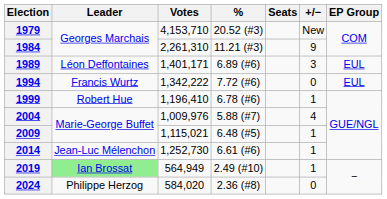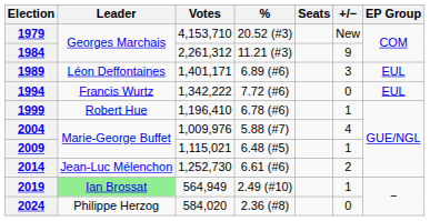 <table class="wikitable"style="text-align:center">
 <tr>
 <th>Election</th>
 <th>Leader</th>
 <th>Votes</th>
 <th>%</th>
 <th>Seats</th>
 <th>+/−</th>
 <th>EP Group</th>
 </tr>
 <tr>
 <th><a href='#'>1979</a></th>
 <td rowspan="2"><a href='#'>Georges Marchais</a></td>
 <td>4,153,710</td>
 <td>20.52 (#3)</td>
 <td></td>
 <td>New</td>
 <td rowspan="2"><a href='#'>COM</a></td>
 </tr>
 <tr>
 <th><a href='#'>1984</a></th>
-<td>2,261,310</td>
+<td>2,261,312</td>
 <td>11.21 (#3)</td>
 <td></td>
 <td> 9</td>
 </tr>
 <tr>
 <th><a href='#'>1989</a></th>
 <td><a href='#'>Léon Deffontaines</a></td>
 <td>1,401,171</td>
 <td>6.89 (#6)</td>
 <td></td>
 <td> 3</td>
 <td><a href='#'>EUL</a></td>
 </tr>
 <tr>
 <th><a href='#'>1994</a></th>
 <td><a href='#'>Francis Wurtz</a></td>
 <td>1,342,222</td>
 <td>7.72 (#6)</td>
 <td></td>
 <td> 0</td>
 <td><a href='#'>EUL</a></td>
 </tr>
 <tr>
 <th><a href='#'>1999</a></th>
 <td><a href='#'>Robert Hue</a></td>
 <td>1,196,410</td>
 <td>6.78 (#6)</td>
 <td></td>
 <td> 1</td>
 <td rowspan="4"><a href='#'>GUE/NGL</a></td>
 </tr>
 <tr>
 <th><a href='#'>2004</a></th>
 <td rowspan="2"><a href='#'>Marie-George Buffet</a></td>
 <td>1,009,976</td>
 <td>5.88 (#7)</td>
 <td></td>
 <td> 4</td>
 </tr>
 <tr>
 <th><a href='#'>2009</a></th>
 <td>1,115,021</td>
 <td>6.48 (#5)</td>
 <td></td>
 <td> 1</td>
 </tr>
 <tr>
 <th><a href='#'>2014</a></th>
 <td><a href='#'>Jean-Luc Mélenchon</a></td>
 <td>1,252,730</td>
 <td>6.61 (#6)</td>
 <td></td>
-<td> 1</td>
+<td> 2</td>
 </tr>
 <tr>
 <th><a href='#'>2019</a></th>
 <td style="background: lightgreen;"><a href='#'>Ian Brossat</a></td>
 <td>564,949</td>
 <td>2.49 (#10)</td>
 <td></td>
 <td> 1</td>
 <td rowspan="2">−</td>
 </tr>
 <tr>
 <th><a href='#'>2024</a></th>
 <td>Philippe Herzog</td>
 <td>584,020</td>
 <td>2.36 (#8)</td>
 <td></td>
 <td> 0</td>
 </tr>
 </table>
